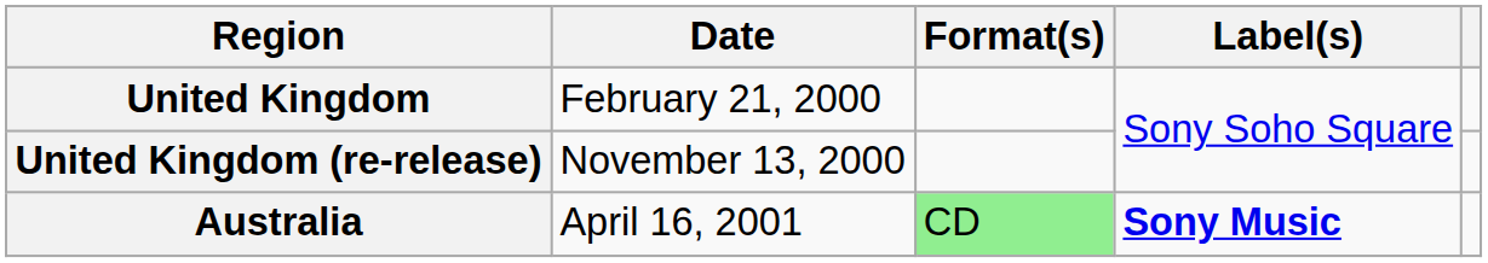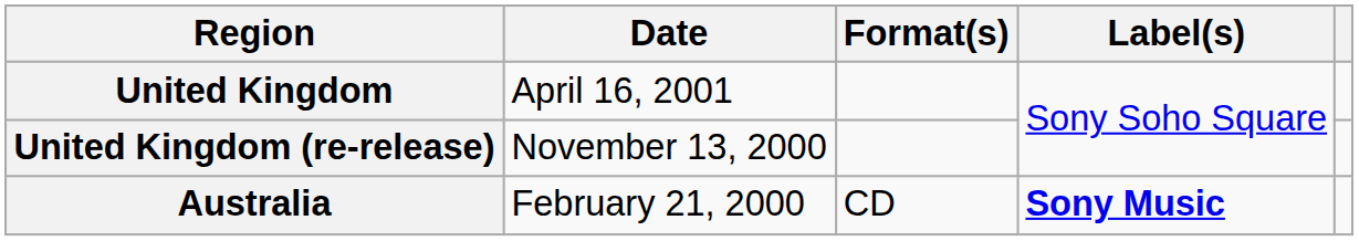 <table class="wikitable plainrowheaders">
 <tr>
 <th scope="col">Region</th>
 <th scope="col">Date</th>
 <th scope="col">Format(s)</th>
 <th scope="col">Label(s)</th>
 <th scope="col"></th>
 </tr>
 <tr>
 <th scope="row">United Kingdom</th>
-<td>February 21, 2000</td>
+<td>April 16, 2001</td>
 <td></td>
 <td rowspan="2"><a href='#'>Sony Soho Square</a></td>
 <td align="center"></td>
 </tr>
 <tr>
 <th scope="row">United Kingdom (re-release)</th>
 <td>November 13, 2000</td>
 <td></td>
 <td align="center"></td>
 </tr>
 <tr>
 <th scope="row">Australia</th>
-<td>April 16, 2001</td>
-<td style="background: lightgreen;">CD</td>
+<td>February 21, 2000</td>
+<td>CD</td>
 <td><strong><a href='#'>Sony Music</a></strong></td>
 <td align="center"></td>
 </tr>
 </table>
